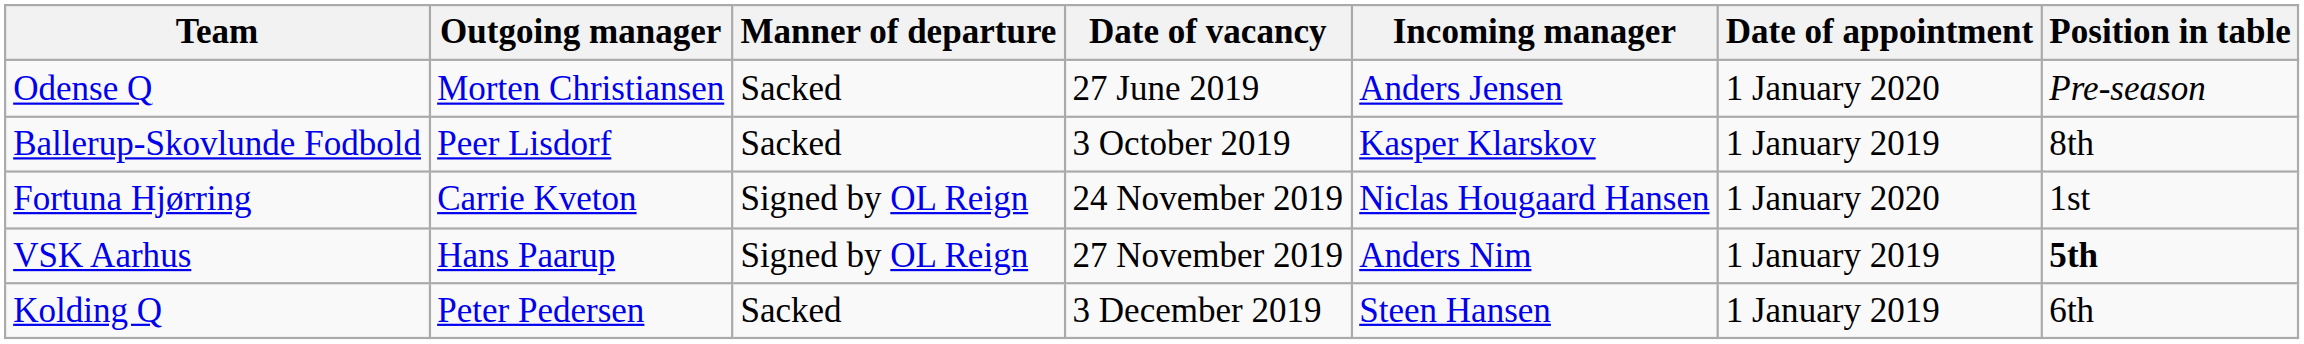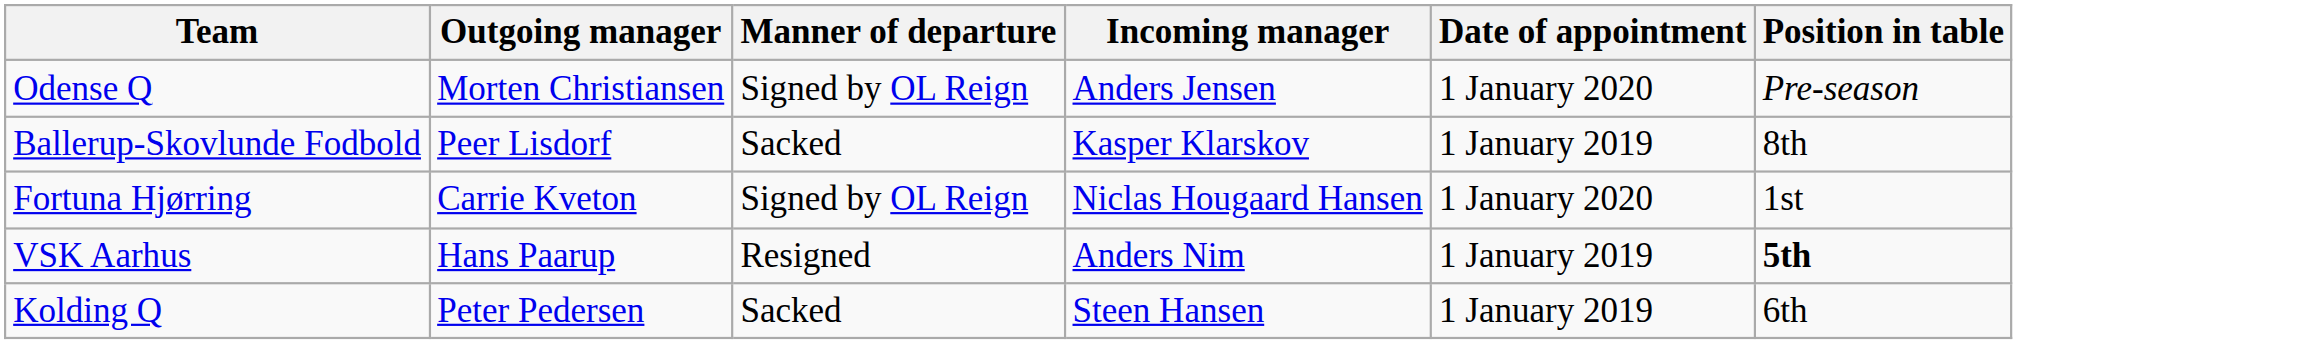 <table class="wikitable sortable">
 <tr>
 <th>Team</th>
 <th>Outgoing manager</th>
 <th>Manner of departure</th>
-<th>Date of vacancy</th>
 <th>Incoming manager</th>
 <th>Date of appointment</th>
 <th>Position in table</th>
 </tr>
 <tr>
 <td><a href='#'>Odense Q</a></td>
 <td> <a href='#'>Morten Christiansen</a></td>
-<td>Sacked</td>
-<td>27 June 2019</td>
+<td>Signed by <a href='#'>OL Reign</a></td>
 <td> <a href='#'>Anders Jensen</a></td>
 <td>1 January 2020</td>
 <td><em>Pre-season</em></td>
 </tr>
 <tr>
 <td><a href='#'>Ballerup-Skovlunde Fodbold</a></td>
 <td> <a href='#'>Peer Lisdorf</a></td>
 <td>Sacked</td>
-<td>3 October 2019</td>
 <td> <a href='#'>Kasper Klarskov</a></td>
 <td>1 January 2019</td>
 <td>8th</td>
 </tr>
 <tr>
 <td><a href='#'>Fortuna Hjørring</a></td>
 <td> <a href='#'>Carrie Kveton</a></td>
 <td>Signed by <a href='#'>OL Reign</a></td>
-<td>24 November 2019</td>
 <td> <a href='#'>Niclas Hougaard Hansen</a></td>
 <td>1 January 2020</td>
 <td>1st</td>
 </tr>
 <tr>
 <td><a href='#'>VSK Aarhus</a></td>
 <td> <a href='#'>Hans Paarup</a></td>
-<td>Signed by <a href='#'>OL Reign</a></td>
-<td>27 November 2019</td>
+<td>Resigned</td>
 <td> <a href='#'>Anders Nim</a></td>
 <td>1 January 2019</td>
 <td><strong>5th</strong></td>
 </tr>
 <tr>
 <td><a href='#'>Kolding Q</a></td>
 <td> <a href='#'>Peter Pedersen</a></td>
 <td>Sacked</td>
-<td>3 December 2019</td>
 <td> <a href='#'>Steen Hansen</a></td>
 <td>1 January 2019</td>
 <td>6th</td>
 </tr>
 </table>
